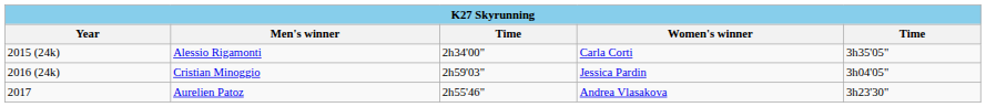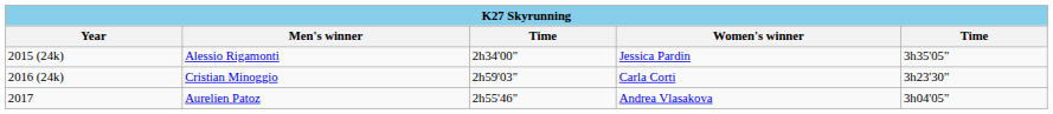 <table class="wikitable" width=60% style="font-size:90%; text-align:left;">
 <tr>
 <td align=center colspan=5 bgcolor=SkyBlue><strong>K27 Skyrunning</strong></td>
 </tr>
 <tr>
 <th>Year</th>
 <th>Men's winner</th>
 <th>Time</th>
 <th>Women's winner</th>
 <th>Time</th>
 </tr>
 <tr>
 <td>2015 (24k)</td>
 <td> <a href='#'>Alessio Rigamonti</a></td>
 <td>2h34'00"</td>
-<td> <a href='#'>Carla Corti</a></td>
+<td> <a href='#'>Jessica Pardin</a></td>
 <td>3h35'05"</td>
 </tr>
 <tr>
 <td>2016 (24k)</td>
 <td> <a href='#'>Cristian Minoggio</a></td>
 <td>2h59'03"</td>
-<td> <a href='#'>Jessica Pardin</a></td>
-<td>3h04'05"</td>
+<td> <a href='#'>Carla Corti</a></td>
+<td>3h23'30"</td>
 </tr>
 <tr>
 <td>2017</td>
 <td> <a href='#'>Aurelien Patoz</a></td>
 <td>2h55'46"</td>
 <td> <a href='#'>Andrea Vlasakova</a></td>
-<td>3h23'30"</td>
+<td>3h04'05"</td>
 </tr>
 </table>
